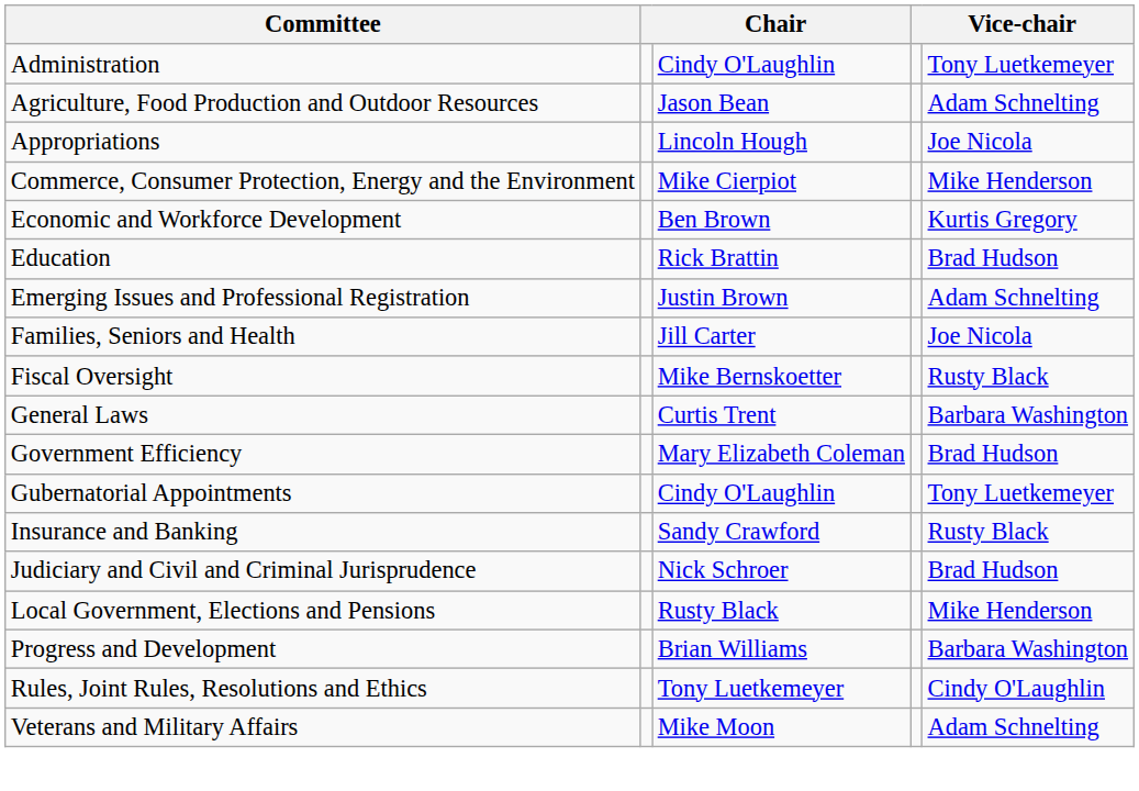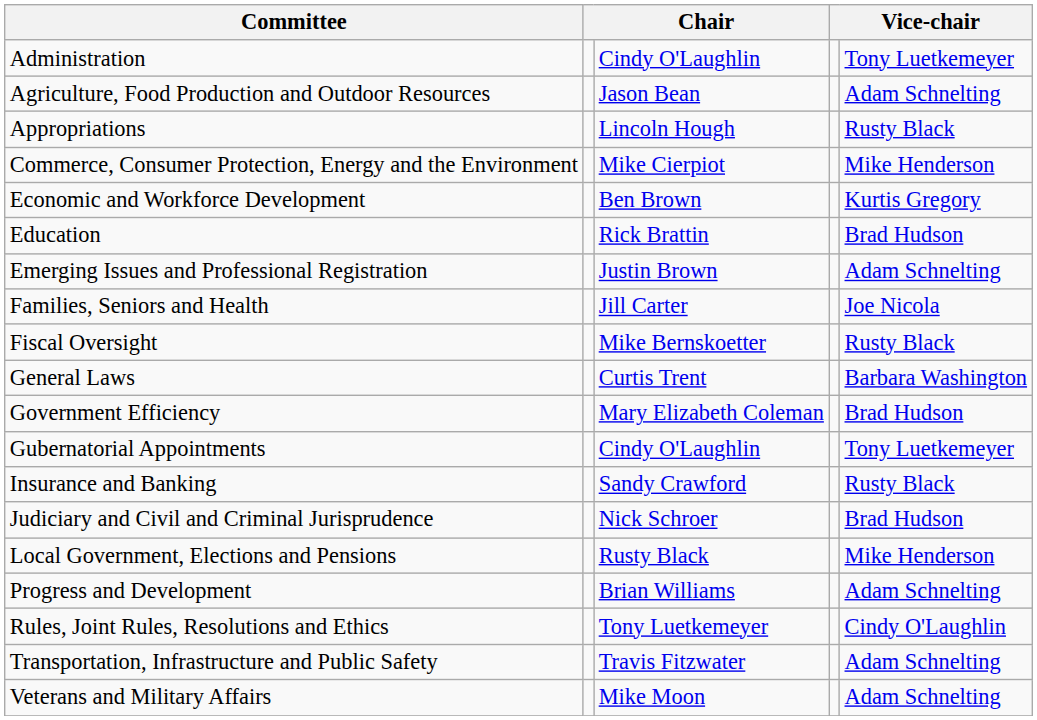 <table class = "wikitable">
 <tr>
 <th>Committee</th>
 <th colspan=2>Chair</th>
 <th colspan=2>Vice-chair</th>
 </tr>
 <tr>
 <td>Administration</td>
 <td></td>
 <td><a href='#'>Cindy O'Laughlin</a></td>
 <td></td>
 <td><a href='#'>Tony Luetkemeyer</a></td>
 </tr>
 <tr>
 <td>Agriculture, Food Production and Outdoor Resources</td>
 <td></td>
 <td><a href='#'>Jason Bean</a></td>
 <td></td>
 <td><a href='#'>Adam Schnelting</a></td>
 </tr>
 <tr>
 <td>Appropriations</td>
 <td></td>
 <td><a href='#'>Lincoln Hough</a></td>
 <td></td>
-<td><a href='#'>Joe Nicola</a></td>
+<td><a href='#'>Rusty Black</a></td>
 </tr>
 <tr>
 <td>Commerce, Consumer Protection, Energy and the Environment</td>
 <td></td>
 <td><a href='#'>Mike Cierpiot</a></td>
 <td></td>
 <td><a href='#'>Mike Henderson</a></td>
 </tr>
 <tr>
 <td>Economic and Workforce Development</td>
 <td></td>
 <td><a href='#'>Ben Brown</a></td>
 <td></td>
 <td><a href='#'>Kurtis Gregory</a></td>
 </tr>
 <tr>
 <td>Education</td>
 <td></td>
 <td><a href='#'>Rick Brattin</a></td>
 <td></td>
 <td><a href='#'>Brad Hudson</a></td>
 </tr>
 <tr>
 <td>Emerging Issues and Professional Registration</td>
 <td></td>
 <td><a href='#'>Justin Brown</a></td>
 <td></td>
 <td><a href='#'>Adam Schnelting</a></td>
 </tr>
 <tr>
 <td>Families, Seniors and Health</td>
 <td></td>
 <td><a href='#'>Jill Carter</a></td>
 <td></td>
 <td><a href='#'>Joe Nicola</a></td>
 </tr>
 <tr>
 <td>Fiscal Oversight</td>
 <td></td>
 <td><a href='#'>Mike Bernskoetter</a></td>
 <td></td>
 <td><a href='#'>Rusty Black</a></td>
 </tr>
 <tr>
 <td>General Laws</td>
 <td></td>
 <td><a href='#'>Curtis Trent</a></td>
 <td></td>
 <td><a href='#'>Barbara Washington</a></td>
 </tr>
 <tr>
 <td>Government Efficiency</td>
 <td></td>
 <td><a href='#'>Mary Elizabeth Coleman</a></td>
 <td></td>
 <td><a href='#'>Brad Hudson</a></td>
 </tr>
 <tr>
 <td>Gubernatorial Appointments</td>
 <td></td>
 <td><a href='#'>Cindy O'Laughlin</a></td>
 <td></td>
 <td><a href='#'>Tony Luetkemeyer</a></td>
 </tr>
 <tr>
 <td>Insurance and Banking</td>
 <td></td>
 <td><a href='#'>Sandy Crawford</a></td>
 <td></td>
 <td><a href='#'>Rusty Black</a></td>
 </tr>
 <tr>
 <td>Judiciary and Civil and Criminal Jurisprudence</td>
 <td></td>
 <td><a href='#'>Nick Schroer</a></td>
 <td></td>
 <td><a href='#'>Brad Hudson</a></td>
 </tr>
 <tr>
 <td>Local Government, Elections and Pensions</td>
 <td></td>
 <td><a href='#'>Rusty Black</a></td>
 <td></td>
 <td><a href='#'>Mike Henderson</a></td>
 </tr>
 <tr>
 <td>Progress and Development</td>
 <td></td>
 <td><a href='#'>Brian Williams</a></td>
 <td></td>
-<td><a href='#'>Barbara Washington</a></td>
+<td><a href='#'>Adam Schnelting</a></td>
 </tr>
 <tr>
 <td>Rules, Joint Rules, Resolutions and Ethics</td>
 <td></td>
 <td><a href='#'>Tony Luetkemeyer</a></td>
 <td></td>
 <td><a href='#'>Cindy O'Laughlin</a></td>
 </tr>
 <tr>
+<td>Transportation, Infrastructure and Public Safety</td>
+<td></td>
+<td><a href='#'>Travis Fitzwater</a></td>
+<td></td>
+<td><a href='#'>Adam Schnelting</a></td>
+</tr>
+<tr>
 <td>Veterans and Military Affairs</td>
 <td></td>
 <td><a href='#'>Mike Moon</a></td>
 <td></td>
 <td><a href='#'>Adam Schnelting</a></td>
 </tr>
 </table>
